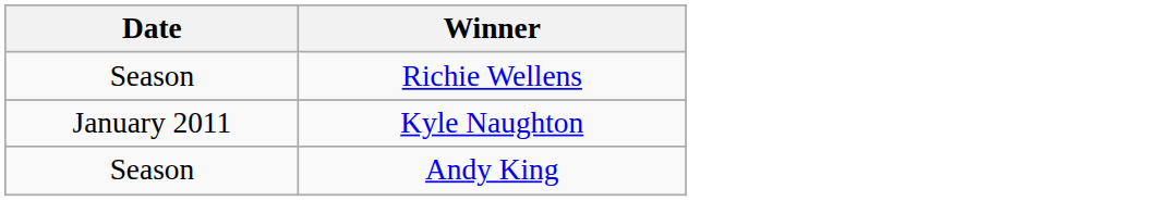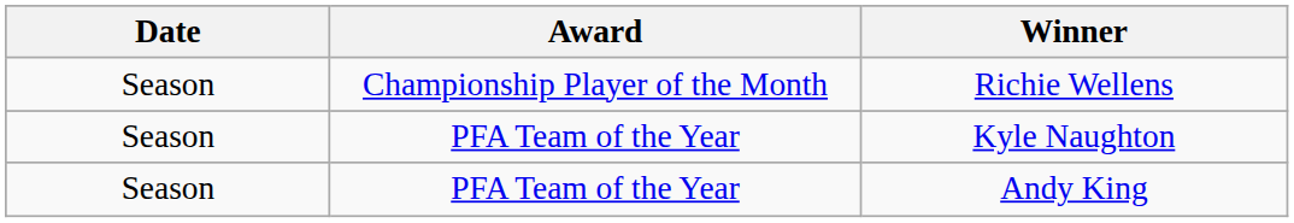 <table class="wikitable">
 <tr>
 <th width=150>Date</th>
+<th width=250>Award</th>
 <th width=200>Winner</th>
 </tr>
 <tr>
 <td align=center>Season</td>
+<td align=center><a href='#'>Championship Player of the Month</a></td>
 <td align=center> <a href='#'>Richie Wellens</a></td>
 </tr>
 <tr>
-<td align=center>January 2011</td>
+<td align=center>Season</td>
+<td align=center><a href='#'>PFA Team of the Year</a></td>
 <td align=center> <a href='#'>Kyle Naughton</a></td>
 </tr>
 <tr>
 <td align=center>Season</td>
+<td align=center><a href='#'>PFA Team of the Year</a></td>
 <td align=center> <a href='#'>Andy King</a></td>
 </tr>
 </table>
